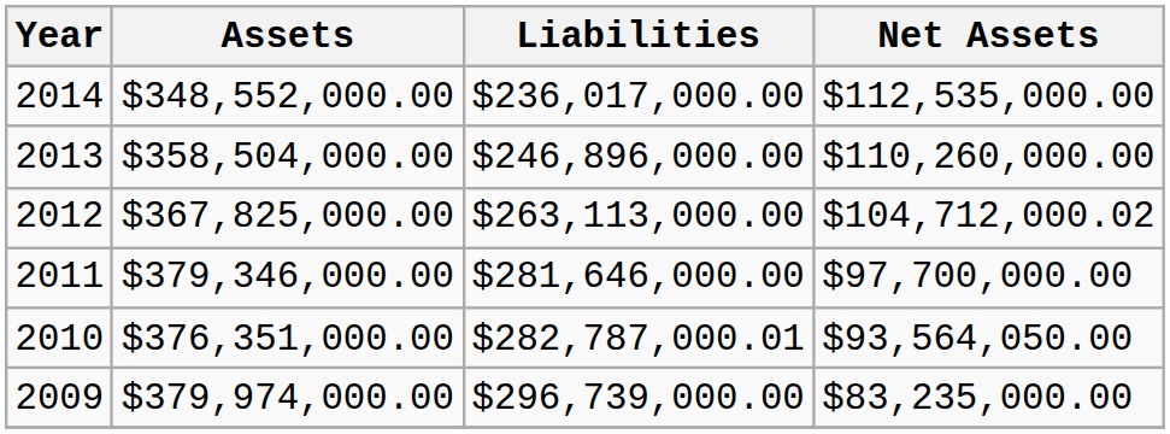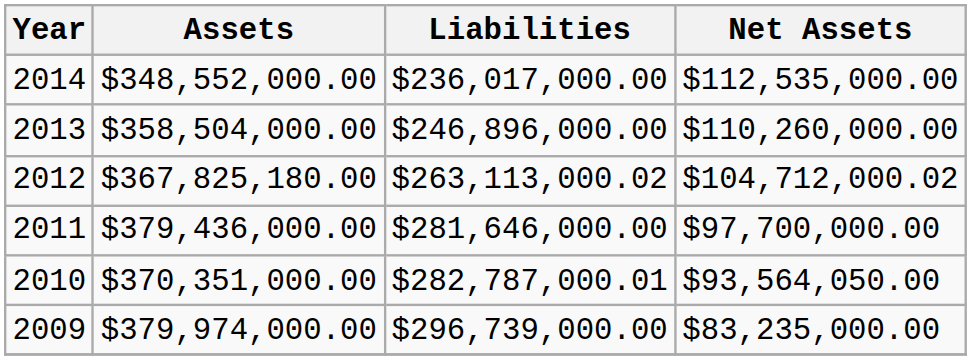 <table class="wikitable">
 <tr>
 <th>Year</th>
 <th>Assets</th>
 <th>Liabilities</th>
 <th>Net Assets</th>
 </tr>
 <tr>
 <td>2014</td>
 <td>$348,552,000.00</td>
 <td>$236,017,000.00</td>
 <td>$112,535,000.00</td>
 </tr>
 <tr>
 <td>2013</td>
 <td>$358,504,000.00</td>
 <td>$246,896,000.00</td>
 <td>$110,260,000.00</td>
 </tr>
 <tr>
 <td>2012</td>
-<td>$367,825,000.00</td>
-<td>$263,113,000.00</td>
+<td>$367,825,180.00</td>
+<td>$263,113,000.02</td>
 <td>$104,712,000.02</td>
 </tr>
 <tr>
 <td>2011</td>
-<td>$379,346,000.00</td>
+<td>$379,436,000.00</td>
 <td>$281,646,000.00</td>
 <td>$97,700,000.00</td>
 </tr>
 <tr>
 <td>2010</td>
-<td>$376,351,000.00</td>
+<td>$370,351,000.00</td>
 <td>$282,787,000.01</td>
 <td>$93,564,050.00</td>
 </tr>
 <tr>
 <td>2009</td>
 <td>$379,974,000.00</td>
 <td>$296,739,000.00</td>
 <td>$83,235,000.00</td>
 </tr>
 <tr>
 </tr>
 </table>
